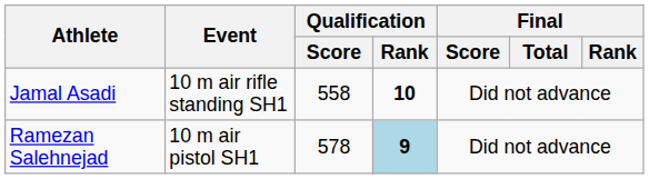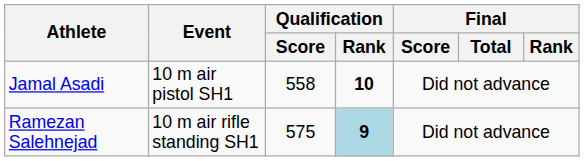 <table class="wikitable" width="75%" style="text-align:center; font-size:90%">
 <tr>
 <th rowspan="2" width="22%">Athlete</th>
 <th rowspan="2" width="18%">Event</th>
 <th colspan="2">Qualification</th>
 <th colspan="3">Final</th>
 </tr>
 <tr>
 <th width="10%">Score</th>
 <th width="5%">Rank</th>
 <th width="10%">Score</th>
 <th width="10%">Total</th>
 <th width="5%">Rank</th>
 </tr>
 <tr>
 <td align="left"><a href='#'>Jamal Asadi</a></td>
-<td align="left">10 m air rifle standing SH1</td>
+<td align="left">10 m air pistol SH1</td>
 <td>558</td>
 <td><strong>10</strong></td>
 <td colspan=3 align=center>Did not advance</td>
 </tr>
 <tr>
 <td align="left"><a href='#'>Ramezan Salehnejad</a></td>
-<td align="left">10 m air pistol SH1</td>
-<td>578</td>
+<td align="left">10 m air rifle standing SH1</td>
+<td>575</td>
 <td style="background: lightblue;"><strong>9</strong></td>
 <td colspan=3 align=center>Did not advance</td>
 </tr>
 </table>
